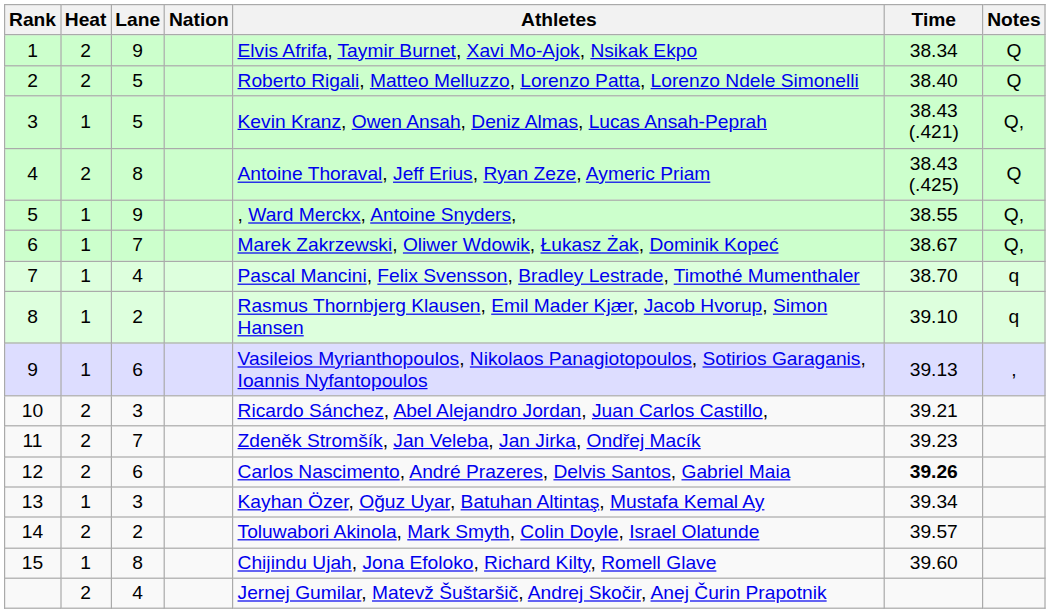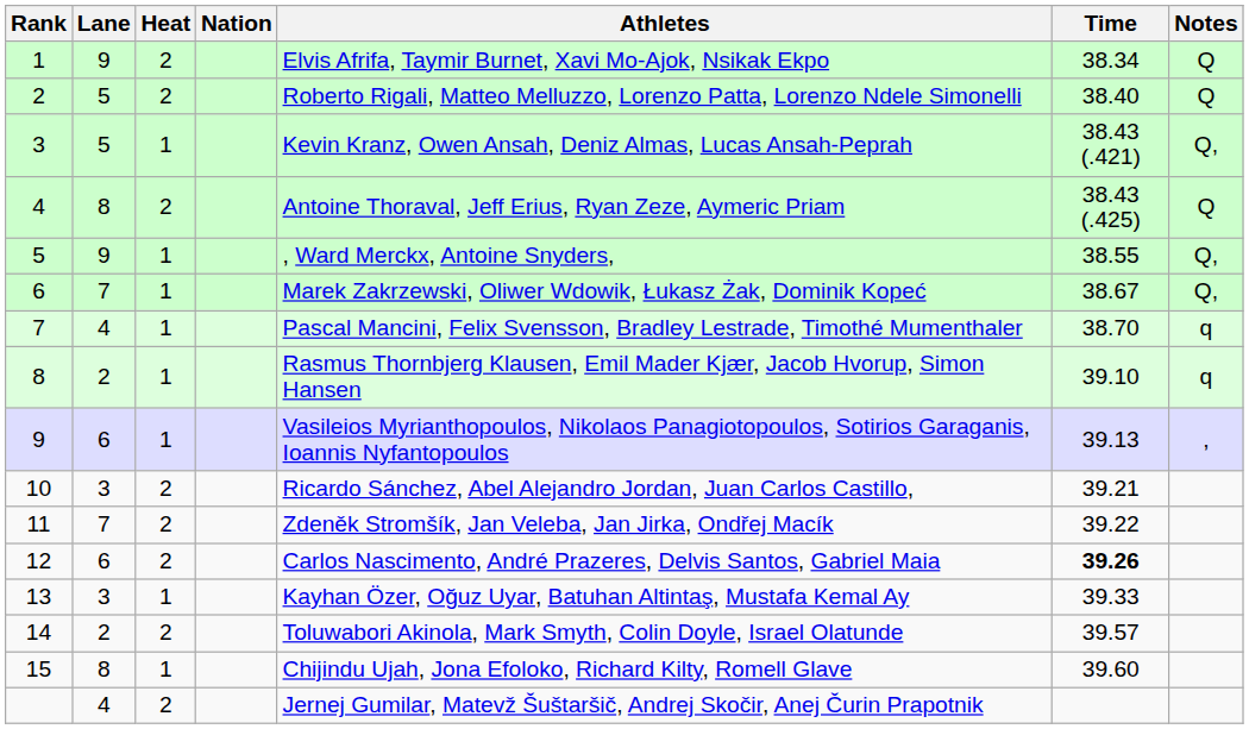 <table class="wikitable sortable" style="text-align:center">
 <tr>
 <th>Rank</th>
+<th>Lane</th>
 <th>Heat</th>
-<th>Lane</th>
 <th>Nation</th>
 <th>Athletes</th>
 <th>Time</th>
 <th>Notes</th>
 </tr>
 <tr bgcolor=ccffcc>
 <td>1</td>
+<td>9</td>
 <td>2</td>
-<td>9</td>
 <td align=left></td>
 <td align=left><a href='#'>Elvis Afrifa</a>, <a href='#'>Taymir Burnet</a>, <a href='#'>Xavi Mo-Ajok</a>, <a href='#'>Nsikak Ekpo</a></td>
 <td>38.34</td>
 <td>Q</td>
 </tr>
 <tr bgcolor=ccffcc>
 <td>2</td>
+<td>5</td>
 <td>2</td>
-<td>5</td>
 <td align=left></td>
 <td align=left><a href='#'>Roberto Rigali</a>, <a href='#'>Matteo Melluzzo</a>, <a href='#'>Lorenzo Patta</a>, <a href='#'>Lorenzo Ndele Simonelli</a></td>
 <td>38.40</td>
 <td>Q</td>
 </tr>
 <tr bgcolor=ccffcc>
 <td>3</td>
+<td>5</td>
 <td>1</td>
-<td>5</td>
 <td align=left></td>
 <td align=left><a href='#'>Kevin Kranz</a>, <a href='#'>Owen Ansah</a>, <a href='#'>Deniz Almas</a>, <a href='#'>Lucas Ansah-Peprah</a></td>
 <td>38.43 (.421)</td>
 <td>Q, </td>
 </tr>
 <tr bgcolor=ccffcc>
 <td>4</td>
+<td>8</td>
 <td>2</td>
-<td>8</td>
 <td align=left></td>
 <td align=left><a href='#'>Antoine Thoraval</a>, <a href='#'>Jeff Erius</a>, <a href='#'>Ryan Zeze</a>, <a href='#'>Aymeric Priam</a></td>
 <td>38.43 (.425)</td>
 <td>Q</td>
 </tr>
 <tr bgcolor=ccffcc>
 <td>5</td>
+<td>9</td>
 <td>1</td>
-<td>9</td>
 <td align=left></td>
 <td align=left>, <a href='#'>Ward Merckx</a>, <a href='#'>Antoine Snyders</a>, </td>
 <td>38.55</td>
 <td>Q, </td>
 </tr>
 <tr bgcolor=ccffcc>
 <td>6</td>
+<td>7</td>
 <td>1</td>
-<td>7</td>
 <td align=left></td>
 <td align=left><a href='#'>Marek Zakrzewski</a>, <a href='#'>Oliwer Wdowik</a>, <a href='#'>Łukasz Żak</a>, <a href='#'>Dominik Kopeć</a></td>
 <td>38.67</td>
 <td>Q, </td>
 </tr>
 <tr bgcolor=ddffdd>
 <td>7</td>
+<td>4</td>
 <td>1</td>
-<td>4</td>
 <td align=left></td>
 <td align=left><a href='#'>Pascal Mancini</a>, <a href='#'>Felix Svensson</a>, <a href='#'>Bradley Lestrade</a>, <a href='#'>Timothé Mumenthaler</a></td>
 <td>38.70</td>
 <td>q</td>
 </tr>
 <tr bgcolor=ddffdd>
 <td>8</td>
+<td>2</td>
 <td>1</td>
-<td>2</td>
 <td align=left></td>
 <td align=left><a href='#'>Rasmus Thornbjerg Klausen</a>, <a href='#'>Emil Mader Kjær</a>, <a href='#'>Jacob Hvorup</a>, <a href='#'>Simon Hansen</a></td>
 <td>39.10</td>
 <td>q</td>
 </tr>
 <tr bgcolor=ddddff>
 <td>9</td>
+<td>6</td>
 <td>1</td>
-<td>6</td>
 <td align=left></td>
 <td align=left><a href='#'>Vasileios Myrianthopoulos</a>, <a href='#'>Nikolaos Panagiotopoulos</a>, <a href='#'>Sotirios Garaganis</a>, <a href='#'>Ioannis Nyfantopoulos</a></td>
 <td>39.13</td>
 <td>, </td>
 </tr>
 <tr>
 <td>10</td>
+<td>3</td>
 <td>2</td>
-<td>3</td>
 <td align=left></td>
 <td align=left><a href='#'>Ricardo Sánchez</a>, <a href='#'>Abel Alejandro Jordan</a>, <a href='#'>Juan Carlos Castillo</a>, </td>
 <td>39.21</td>
 <td></td>
 </tr>
 <tr>
 <td>11</td>
+<td>7</td>
 <td>2</td>
-<td>7</td>
 <td align=left></td>
 <td align=left><a href='#'>Zdeněk Stromšík</a>, <a href='#'>Jan Veleba</a>, <a href='#'>Jan Jirka</a>, <a href='#'>Ondřej Macík</a></td>
-<td>39.23</td>
+<td>39.22</td>
 <td></td>
 </tr>
 <tr>
 <td>12</td>
+<td>6</td>
 <td>2</td>
-<td>6</td>
 <td align=left></td>
 <td align=left><a href='#'>Carlos Nascimento</a>, <a href='#'>André Prazeres</a>, <a href='#'>Delvis Santos</a>, <a href='#'>Gabriel Maia</a></td>
 <td><strong>39.26</strong></td>
 <td></td>
 </tr>
 <tr>
 <td>13</td>
+<td>3</td>
 <td>1</td>
-<td>3</td>
 <td align=left></td>
 <td align=left><a href='#'>Kayhan Özer</a>, <a href='#'>Oğuz Uyar</a>, <a href='#'>Batuhan Altintaş</a>, <a href='#'>Mustafa Kemal Ay</a></td>
-<td>39.34</td>
+<td>39.33</td>
 <td></td>
 </tr>
 <tr>
 <td>14</td>
 <td>2</td>
 <td>2</td>
 <td align=left></td>
 <td align=left><a href='#'>Toluwabori Akinola</a>, <a href='#'>Mark Smyth</a>, <a href='#'>Colin Doyle</a>, <a href='#'>Israel Olatunde</a></td>
 <td>39.57</td>
 <td></td>
 </tr>
 <tr>
 <td>15</td>
+<td>8</td>
 <td>1</td>
-<td>8</td>
 <td align=left></td>
 <td align=left><a href='#'>Chijindu Ujah</a>, <a href='#'>Jona Efoloko</a>, <a href='#'>Richard Kilty</a>, <a href='#'>Romell Glave</a></td>
 <td>39.60</td>
 <td></td>
 </tr>
 <tr>
 <td></td>
+<td>4</td>
 <td>2</td>
-<td>4</td>
 <td align=left></td>
 <td align=left><a href='#'>Jernej Gumilar</a>, <a href='#'>Matevž Šuštaršič</a>, <a href='#'>Andrej Skočir</a>, <a href='#'>Anej Čurin Prapotnik</a></td>
 <td></td>
 <td></td>
 </tr>
 </table>
